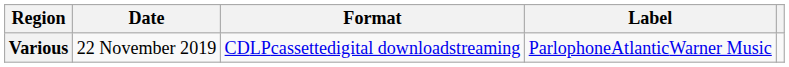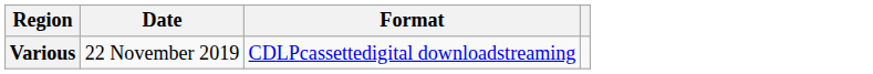 <table class="wikitable plainrowheaders">
 <tr>
 <th scope="col">Region</th>
 <th scope="col">Date</th>
 <th scope="col">Format</th>
-<th scope="col">Label</th>
 <th scope="col" class="unsortable"></th>
 </tr>
 <tr>
 <th scope="row">Various</th>
 <td>22 November 2019</td>
 <td><a href='#'>CD</a><a href='#'>LP</a><a href='#'>cassette</a><a href='#'>digital download</a><a href='#'>streaming</a></td>
-<td><a href='#'>Parlophone</a><a href='#'>Atlantic</a><a href='#'>Warner Music</a></td>
 <td></td>
 </tr>
 </table>
